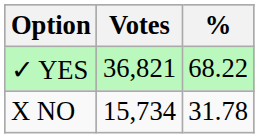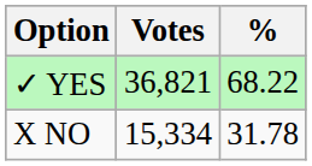 <table class="wikitable">
 <tr>
 <th>Option</th>
 <th>Votes</th>
 <th>%</th>
 </tr>
 <tr>
 <td style=background:#bbf8be>✓ YES</td>
 <td style=background:#bbf8be>36,821</td>
 <td style=background:#bbf8be>68.22</td>
 </tr>
 <tr>
 <td>X NO</td>
-<td>15,734</td>
+<td>15,334</td>
 <td>31.78</td>
 </tr>
 </table>
